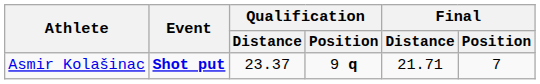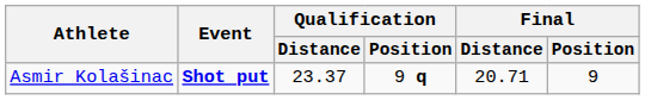 <table class=wikitable style="font-size:90%">
 <tr>
 <th rowspan="2">Athlete</th>
 <th rowspan="2">Event</th>
 <th colspan="2">Qualification</th>
 <th colspan="2">Final</th>
 </tr>
 <tr style="font-size:95%">
 <th>Distance</th>
 <th>Position</th>
 <th>Distance</th>
 <th>Position</th>
 </tr>
 <tr style=text-align:center>
 <td style=text-align:left><a href='#'>Asmir Kolašinac</a></td>
 <td style=text-align:left><strong><a href='#'>Shot put</a></strong></td>
 <td>23.37</td>
 <td>9 <strong>q</strong></td>
-<td>21.71</td>
-<td>7</td>
+<td>20.71</td>
+<td>9</td>
 </tr>
 </table>
